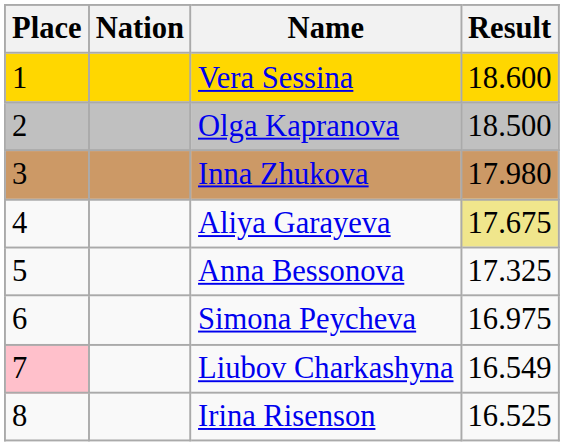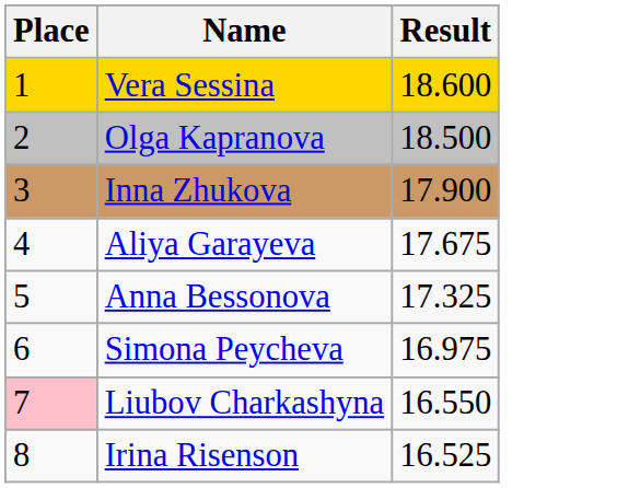 <table class="wikitable">
 <tr>
 <th>Place</th>
-<th>Nation</th>
 <th>Name</th>
 <th>Result</th>
 </tr>
 <tr bgcolor=gold>
 <td>1</td>
-<td></td>
 <td align=left><a href='#'>Vera Sessina</a></td>
 <td>18.600</td>
 </tr>
 <tr bgcolor=silver>
 <td>2</td>
-<td></td>
 <td align=left><a href='#'>Olga Kapranova</a></td>
 <td>18.500</td>
 </tr>
 <tr bgcolor=cc9966>
 <td>3</td>
-<td></td>
 <td><a href='#'>Inna Zhukova</a></td>
-<td>17.980</td>
+<td>17.900</td>
 </tr>
 <tr>
 <td>4</td>
-<td></td>
 <td><a href='#'>Aliya Garayeva</a></td>
-<td style="background: khaki;">17.675</td>
+<td>17.675</td>
 </tr>
 <tr>
 <td>5</td>
-<td></td>
 <td><a href='#'>Anna Bessonova</a></td>
 <td>17.325</td>
 </tr>
 <tr>
 <td>6</td>
-<td></td>
 <td><a href='#'>Simona Peycheva</a></td>
 <td>16.975</td>
 </tr>
 <tr>
 <td style="background: pink;">7</td>
-<td></td>
 <td><a href='#'>Liubov Charkashyna</a></td>
-<td>16.549</td>
+<td>16.550</td>
 </tr>
 <tr>
 <td>8</td>
-<td></td>
 <td><a href='#'>Irina Risenson</a></td>
 <td>16.525</td>
 </tr>
 </table>
